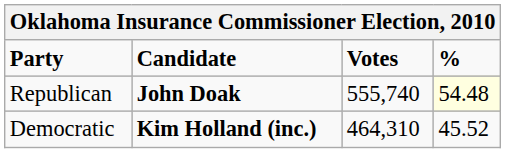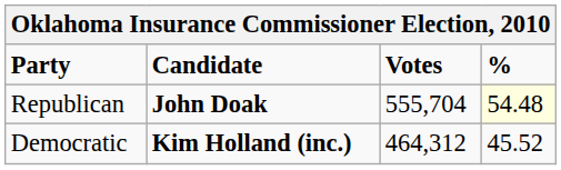 <table class="wikitable">
 <tr>
 <th colspan="4">Oklahoma Insurance Commissioner Election, 2010</th>
 </tr>
 <tr>
 <td><strong>Party</strong></td>
 <td><strong>Candidate</strong></td>
 <td><strong>Votes</strong></td>
 <td><strong>%</strong></td>
 </tr>
 <tr>
 <td>Republican</td>
 <td><strong>John Doak</strong></td>
-<td>555,740</td>
+<td>555,704</td>
 <td style="background: lightyellow;">54.48</td>
 </tr>
 <tr>
 <td>Democratic</td>
 <td><strong>Kim Holland (inc.)</strong></td>
-<td>464,310</td>
+<td>464,312</td>
 <td>45.52</td>
 </tr>
 </table>
